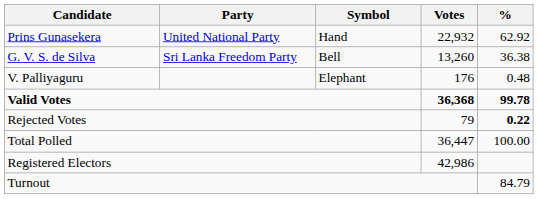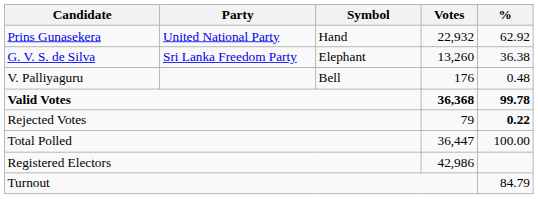 <table class="wikitable" border="1" style="text-align:right;">
 <tr>
 <th align=left width="180">Candidate</th>
 <th align=left width="180">Party</th>
 <th align=left width="120">Symbol</th>
 <th align=left width="60">Votes</th>
 <th align=left width="60">%</th>
 </tr>
 <tr>
 <td align=left><a href='#'>Prins Gunasekera</a></td>
 <td align=left><a href='#'>United National Party</a></td>
 <td align=left>Hand</td>
 <td align=right>22,932</td>
 <td align=right>62.92</td>
 </tr>
 <tr>
 <td align=left><a href='#'>G. V. S. de Silva</a></td>
 <td align=left><a href='#'>Sri Lanka Freedom Party</a></td>
-<td align=left>Bell</td>
+<td align=left>Elephant</td>
 <td align=right>13,260</td>
 <td align=right>36.38</td>
 </tr>
 <tr>
 <td align=left>V. Palliyaguru</td>
 <td></td>
-<td align=left>Elephant</td>
+<td align=left>Bell</td>
 <td align=right>176</td>
 <td align=right>0.48</td>
 </tr>
 <tr>
 <td align=left colspan=3><strong>Valid Votes</strong></td>
 <td align=right><strong>36,368</strong></td>
 <td align=right><strong>99.78</strong></td>
 </tr>
 <tr>
 <td align=left colspan=3>Rejected Votes</td>
 <td align=right>79</td>
 <td align=right><strong>0.22</strong></td>
 </tr>
 <tr>
 <td align=left colspan=3>Total Polled</td>
 <td align=right>36,447</td>
 <td align=right>100.00</td>
 </tr>
 <tr>
 <td align=left colspan=3>Registered Electors</td>
 <td align=right>42,986</td>
 <td></td>
 </tr>
 <tr>
 <td align=left colspan=4>Turnout</td>
 <td align=right>84.79</td>
 </tr>
 </table>
